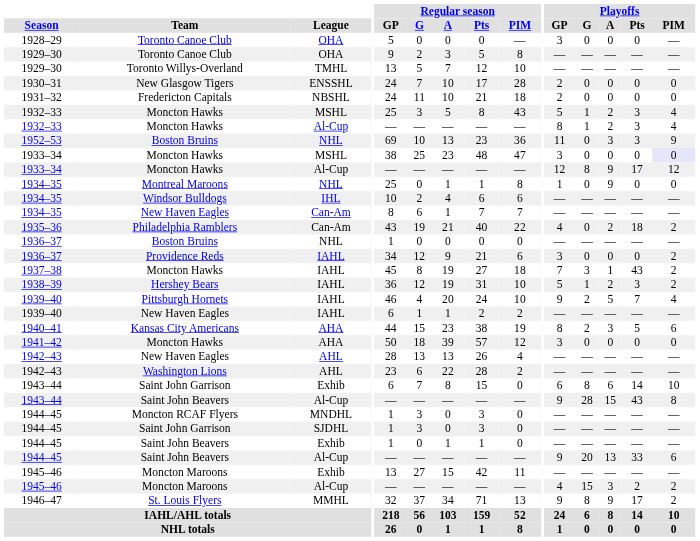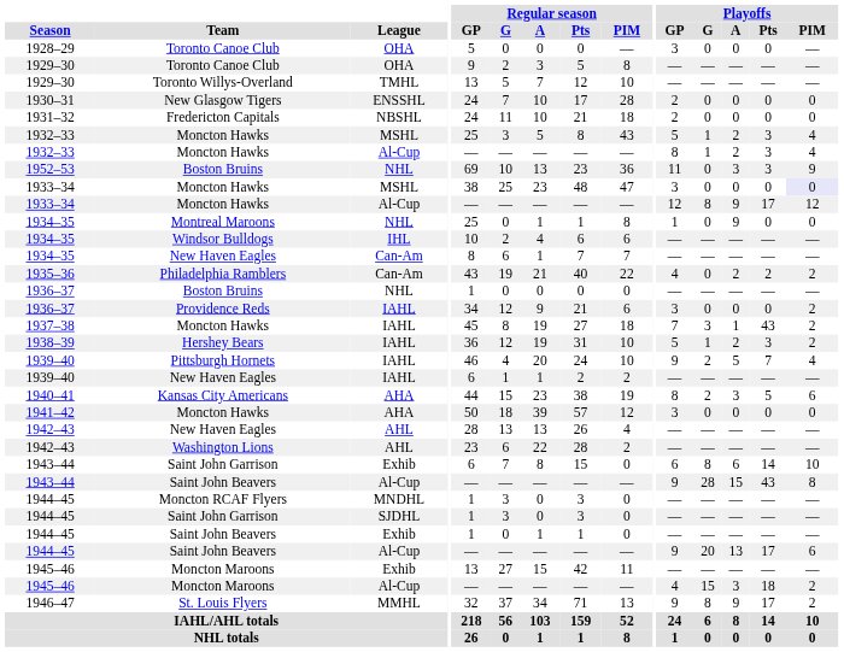 <table border="0" cellpadding="1" cellspacing="0" style="text-align:center; width:60em">
 <tr bgcolor="#e0e0e0">
 <th colspan="3" bgcolor="#ffffff"></th>
 <th rowspan="100" bgcolor="#ffffff"></th>
 <th colspan="5"><a href='#'>Regular season</a></th>
 <th rowspan="100" bgcolor="#ffffff"></th>
 <th colspan="5"><a href='#'>Playoffs</a></th>
 </tr>
 <tr bgcolor="#e0e0e0">
 <th><a href='#'>Season</a></th>
 <th>Team</th>
 <th>League</th>
 <th>GP</th>
 <th><a href='#'>G</a></th>
 <th><a href='#'>A</a></th>
 <th><a href='#'>Pts</a></th>
 <th><a href='#'>PIM</a></th>
 <th>GP</th>
 <th>G</th>
 <th>A</th>
 <th>Pts</th>
 <th>PIM</th>
 </tr>
 <tr>
 <td>1928–29</td>
 <td><a href='#'>Toronto Canoe Club</a></td>
 <td><a href='#'>OHA</a></td>
 <td>5</td>
 <td>0</td>
 <td>0</td>
 <td>0</td>
 <td>—</td>
 <td>3</td>
 <td>0</td>
 <td>0</td>
 <td>0</td>
 <td>—</td>
 </tr>
 <tr bgcolor="#f0f0f0">
 <td>1929–30</td>
 <td>Toronto Canoe Club</td>
 <td>OHA</td>
 <td>9</td>
 <td>2</td>
 <td>3</td>
 <td>5</td>
 <td>8</td>
 <td>—</td>
 <td>—</td>
 <td>—</td>
 <td>—</td>
 <td>—</td>
 </tr>
 <tr>
 <td>1929–30</td>
 <td>Toronto Willys-Overland</td>
 <td>TMHL</td>
 <td>13</td>
 <td>5</td>
 <td>7</td>
 <td>12</td>
 <td>10</td>
 <td>—</td>
 <td>—</td>
 <td>—</td>
 <td>—</td>
 <td>—</td>
 </tr>
 <tr bgcolor="#f0f0f0">
 <td>1930–31</td>
 <td>New Glasgow Tigers</td>
 <td>ENSSHL</td>
 <td>24</td>
 <td>7</td>
 <td>10</td>
 <td>17</td>
 <td>28</td>
 <td>2</td>
 <td>0</td>
 <td>0</td>
 <td>0</td>
 <td>0</td>
 </tr>
 <tr>
 <td>1931–32</td>
 <td>Fredericton Capitals</td>
 <td>NBSHL</td>
 <td>24</td>
 <td>11</td>
 <td>10</td>
 <td>21</td>
 <td>18</td>
 <td>2</td>
 <td>0</td>
 <td>0</td>
 <td>0</td>
 <td>0</td>
 </tr>
 <tr bgcolor="#f0f0f0">
 <td>1932–33</td>
 <td>Moncton Hawks</td>
 <td>MSHL</td>
 <td>25</td>
 <td>3</td>
 <td>5</td>
 <td>8</td>
 <td>43</td>
 <td>5</td>
 <td>1</td>
 <td>2</td>
 <td>3</td>
 <td>4</td>
 </tr>
 <tr>
 <td><a href='#'>1932–33</a></td>
 <td>Moncton Hawks</td>
 <td><a href='#'>Al-Cup</a></td>
 <td>—</td>
 <td>—</td>
 <td>—</td>
 <td>—</td>
 <td>—</td>
 <td>8</td>
 <td>1</td>
 <td>2</td>
 <td>3</td>
 <td>4</td>
 </tr>
 <tr bgcolor="#f0f0f0">
 <td><a href='#'>1952–53</a></td>
 <td><a href='#'>Boston Bruins</a></td>
 <td><a href='#'>NHL</a></td>
 <td>69</td>
 <td>10</td>
 <td>13</td>
 <td>23</td>
 <td>36</td>
 <td>11</td>
 <td>0</td>
 <td>3</td>
 <td>3</td>
 <td>9</td>
 </tr>
 <tr>
 <td>1933–34</td>
 <td>Moncton Hawks</td>
 <td>MSHL</td>
 <td>38</td>
 <td>25</td>
 <td>23</td>
 <td>48</td>
 <td>47</td>
 <td>3</td>
 <td>0</td>
 <td>0</td>
 <td>0</td>
 <td style="background: lavender;">0</td>
 </tr>
 <tr bgcolor="#f0f0f0">
 <td><a href='#'>1933–34</a></td>
 <td>Moncton Hawks</td>
 <td>Al-Cup</td>
 <td>—</td>
 <td>—</td>
 <td>—</td>
 <td>—</td>
 <td>—</td>
 <td>12</td>
 <td>8</td>
 <td>9</td>
 <td>17</td>
 <td>12</td>
 </tr>
 <tr>
 <td><a href='#'>1934–35</a></td>
 <td><a href='#'>Montreal Maroons</a></td>
 <td><a href='#'>NHL</a></td>
 <td>25</td>
 <td>0</td>
 <td>1</td>
 <td>1</td>
 <td>8</td>
 <td>1</td>
 <td>0</td>
 <td>9</td>
 <td>0</td>
 <td>0</td>
 </tr>
 <tr bgcolor="#f0f0f0">
 <td><a href='#'>1934–35</a></td>
 <td><a href='#'>Windsor Bulldogs</a></td>
 <td><a href='#'>IHL</a></td>
 <td>10</td>
 <td>2</td>
 <td>4</td>
 <td>6</td>
 <td>6</td>
 <td>—</td>
 <td>—</td>
 <td>—</td>
 <td>—</td>
 <td>—</td>
 </tr>
 <tr>
 <td><a href='#'>1934–35</a></td>
 <td><a href='#'>New Haven Eagles</a></td>
 <td><a href='#'>Can-Am</a></td>
 <td>8</td>
 <td>6</td>
 <td>1</td>
 <td>7</td>
 <td>7</td>
 <td>—</td>
 <td>—</td>
 <td>—</td>
 <td>—</td>
 <td>—</td>
 </tr>
 <tr bgcolor="#f0f0f0">
 <td><a href='#'>1935–36</a></td>
 <td><a href='#'>Philadelphia Ramblers</a></td>
 <td>Can-Am</td>
 <td>43</td>
 <td>19</td>
 <td>21</td>
 <td>40</td>
 <td>22</td>
 <td>4</td>
 <td>0</td>
 <td>2</td>
-<td>18</td>
+<td>2</td>
 <td>2</td>
 </tr>
 <tr>
 <td><a href='#'>1936–37</a></td>
 <td><a href='#'>Boston Bruins</a></td>
 <td>NHL</td>
 <td>1</td>
 <td>0</td>
 <td>0</td>
 <td>0</td>
 <td>0</td>
 <td>—</td>
 <td>—</td>
 <td>—</td>
 <td>—</td>
 <td>—</td>
 </tr>
 <tr bgcolor="#f0f0f0">
 <td><a href='#'>1936–37</a></td>
 <td><a href='#'>Providence Reds</a></td>
 <td><a href='#'>IAHL</a></td>
 <td>34</td>
 <td>12</td>
 <td>9</td>
 <td>21</td>
 <td>6</td>
 <td>3</td>
 <td>0</td>
 <td>0</td>
 <td>0</td>
 <td>2</td>
 </tr>
 <tr>
 <td><a href='#'>1937–38</a></td>
 <td>Moncton Hawks</td>
 <td>IAHL</td>
 <td>45</td>
 <td>8</td>
 <td>19</td>
 <td>27</td>
 <td>18</td>
 <td>7</td>
 <td>3</td>
 <td>1</td>
 <td>43</td>
 <td>2</td>
 </tr>
 <tr bgcolor="#f0f0f0">
 <td><a href='#'>1938–39</a></td>
 <td><a href='#'>Hershey Bears</a></td>
 <td>IAHL</td>
 <td>36</td>
 <td>12</td>
 <td>19</td>
 <td>31</td>
 <td>10</td>
 <td>5</td>
 <td>1</td>
 <td>2</td>
 <td>3</td>
 <td>2</td>
 </tr>
 <tr>
 <td><a href='#'>1939–40</a></td>
 <td><a href='#'>Pittsburgh Hornets</a></td>
 <td>IAHL</td>
 <td>46</td>
 <td>4</td>
 <td>20</td>
 <td>24</td>
 <td>10</td>
 <td>9</td>
 <td>2</td>
 <td>5</td>
 <td>7</td>
 <td>4</td>
 </tr>
 <tr bgcolor="#f0f0f0">
 <td>1939–40</td>
 <td>New Haven Eagles</td>
 <td>IAHL</td>
 <td>6</td>
 <td>1</td>
 <td>1</td>
 <td>2</td>
 <td>2</td>
 <td>—</td>
 <td>—</td>
 <td>—</td>
 <td>—</td>
 <td>—</td>
 </tr>
 <tr>
 <td><a href='#'>1940–41</a></td>
 <td><a href='#'>Kansas City Americans</a></td>
 <td><a href='#'>AHA</a></td>
 <td>44</td>
 <td>15</td>
 <td>23</td>
 <td>38</td>
 <td>19</td>
 <td>8</td>
 <td>2</td>
 <td>3</td>
 <td>5</td>
 <td>6</td>
 </tr>
 <tr bgcolor="#f0f0f0">
 <td><a href='#'>1941–42</a></td>
 <td>Moncton Hawks</td>
 <td>AHA</td>
 <td>50</td>
 <td>18</td>
 <td>39</td>
 <td>57</td>
 <td>12</td>
 <td>3</td>
 <td>0</td>
 <td>0</td>
 <td>0</td>
 <td>0</td>
 </tr>
 <tr>
 <td><a href='#'>1942–43</a></td>
 <td>New Haven Eagles</td>
 <td><a href='#'>AHL</a></td>
 <td>28</td>
 <td>13</td>
 <td>13</td>
 <td>26</td>
 <td>4</td>
 <td>—</td>
 <td>—</td>
 <td>—</td>
 <td>—</td>
 <td>—</td>
 </tr>
 <tr bgcolor="#f0f0f0">
 <td>1942–43</td>
 <td><a href='#'>Washington Lions</a></td>
 <td>AHL</td>
 <td>23</td>
 <td>6</td>
 <td>22</td>
 <td>28</td>
 <td>2</td>
 <td>—</td>
 <td>—</td>
 <td>—</td>
 <td>—</td>
 <td>—</td>
 </tr>
 <tr>
 <td>1943–44</td>
 <td>Saint John Garrison</td>
 <td>Exhib</td>
 <td>6</td>
 <td>7</td>
 <td>8</td>
 <td>15</td>
 <td>0</td>
 <td>6</td>
 <td>8</td>
 <td>6</td>
 <td>14</td>
 <td>10</td>
 </tr>
 <tr bgcolor="#f0f0f0">
 <td><a href='#'>1943–44</a></td>
 <td>Saint John Beavers</td>
 <td>Al-Cup</td>
 <td>—</td>
 <td>—</td>
 <td>—</td>
 <td>—</td>
 <td>—</td>
 <td>9</td>
 <td>28</td>
 <td>15</td>
 <td>43</td>
 <td>8</td>
 </tr>
 <tr>
 <td>1944–45</td>
 <td>Moncton RCAF Flyers</td>
 <td>MNDHL</td>
 <td>1</td>
 <td>3</td>
 <td>0</td>
 <td>3</td>
 <td>0</td>
 <td>—</td>
 <td>—</td>
 <td>—</td>
 <td>—</td>
 <td>—</td>
 </tr>
 <tr bgcolor="#f0f0f0">
 <td>1944–45</td>
 <td>Saint John Garrison</td>
 <td>SJDHL</td>
 <td>1</td>
 <td>3</td>
 <td>0</td>
 <td>3</td>
 <td>0</td>
 <td>—</td>
 <td>—</td>
 <td>—</td>
 <td>—</td>
 <td>—</td>
 </tr>
 <tr>
 <td>1944–45</td>
 <td>Saint John Beavers</td>
 <td>Exhib</td>
 <td>1</td>
 <td>0</td>
 <td>1</td>
 <td>1</td>
 <td>0</td>
 <td>—</td>
 <td>—</td>
 <td>—</td>
 <td>—</td>
 <td>—</td>
 </tr>
 <tr bgcolor="#f0f0f0">
 <td><a href='#'>1944–45</a></td>
 <td>Saint John Beavers</td>
 <td>Al-Cup</td>
 <td>—</td>
 <td>—</td>
 <td>—</td>
 <td>—</td>
 <td>—</td>
 <td>9</td>
 <td>20</td>
 <td>13</td>
-<td>33</td>
+<td>17</td>
 <td>6</td>
 </tr>
 <tr>
 <td>1945–46</td>
 <td>Moncton Maroons</td>
 <td>Exhib</td>
 <td>13</td>
 <td>27</td>
 <td>15</td>
 <td>42</td>
 <td>11</td>
 <td>—</td>
 <td>—</td>
 <td>—</td>
 <td>—</td>
 <td>—</td>
 </tr>
 <tr bgcolor="#f0f0f0">
 <td><a href='#'>1945–46</a></td>
 <td>Moncton Maroons</td>
 <td>Al-Cup</td>
 <td>—</td>
 <td>—</td>
 <td>—</td>
 <td>—</td>
 <td>—</td>
 <td>4</td>
 <td>15</td>
 <td>3</td>
-<td>2</td>
+<td>18</td>
 <td>2</td>
 </tr>
 <tr>
 <td>1946–47</td>
 <td><a href='#'>St. Louis Flyers</a></td>
 <td>MMHL</td>
 <td>32</td>
 <td>37</td>
 <td>34</td>
 <td>71</td>
 <td>13</td>
 <td>9</td>
 <td>8</td>
 <td>9</td>
 <td>17</td>
 <td>2</td>
 </tr>
 <tr bgcolor="#e0e0e0">
 <th colspan="3">IAHL/AHL totals</th>
 <th>218</th>
 <th>56</th>
 <th>103</th>
 <th>159</th>
 <th>52</th>
 <th>24</th>
 <th>6</th>
 <th>8</th>
 <th>14</th>
 <th>10</th>
 </tr>
 <tr bgcolor="#e0e0e0">
 <th colspan="3">NHL totals</th>
 <th>26</th>
 <th>0</th>
 <th>1</th>
 <th>1</th>
 <th>8</th>
 <th>1</th>
 <th>0</th>
 <th>0</th>
 <th>0</th>
 <th>0</th>
 </tr>
 </table>
